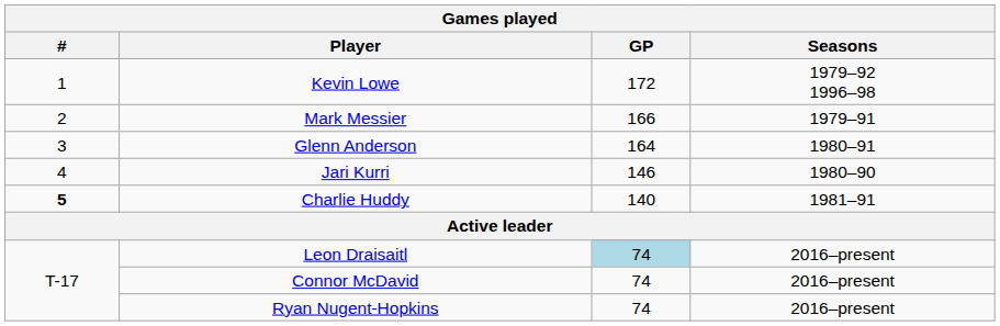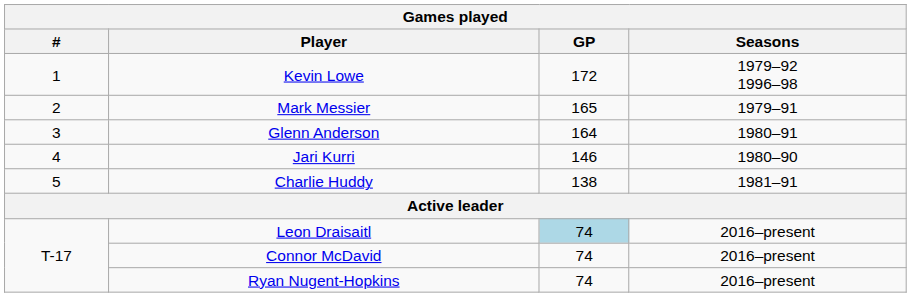 <table class="wikitable" style="text-align: center; font-size: 95%" width="70%">
 <tr>
 <th colspan="4">Games played</th>
 </tr>
 <tr>
 <th>#</th>
 <th>Player</th>
 <th>GP</th>
 <th>Seasons</th>
 </tr>
 <tr>
 <td>1</td>
 <td><a href='#'>Kevin Lowe</a></td>
 <td>172</td>
 <td>1979–92<br>1996–98</td>
 </tr>
 <tr>
 <td>2</td>
 <td><a href='#'>Mark Messier</a></td>
-<td>166</td>
+<td>165</td>
 <td>1979–91</td>
 </tr>
 <tr>
 <td>3</td>
 <td><a href='#'>Glenn Anderson</a></td>
 <td>164</td>
 <td>1980–91</td>
 </tr>
 <tr>
 <td>4</td>
 <td><a href='#'>Jari Kurri</a></td>
 <td>146</td>
 <td>1980–90</td>
 </tr>
 <tr>
-<td><strong>5</strong></td>
+<td>5</td>
 <td><a href='#'>Charlie Huddy</a></td>
-<td>140</td>
+<td>138</td>
 <td>1981–91</td>
 </tr>
 <tr>
 <th colspan="4">Active leader</th>
 </tr>
 <tr>
 <td rowspan="3">T-17</td>
 <td><a href='#'>Leon Draisaitl</a></td>
 <td style="background: lightblue;">74</td>
 <td>2016–present</td>
 </tr>
 <tr>
 <td><a href='#'>Connor McDavid</a></td>
 <td>74</td>
 <td>2016–present</td>
 </tr>
 <tr>
 <td><a href='#'>Ryan Nugent-Hopkins</a></td>
 <td>74</td>
 <td>2016–present</td>
 </tr>
 </table>
